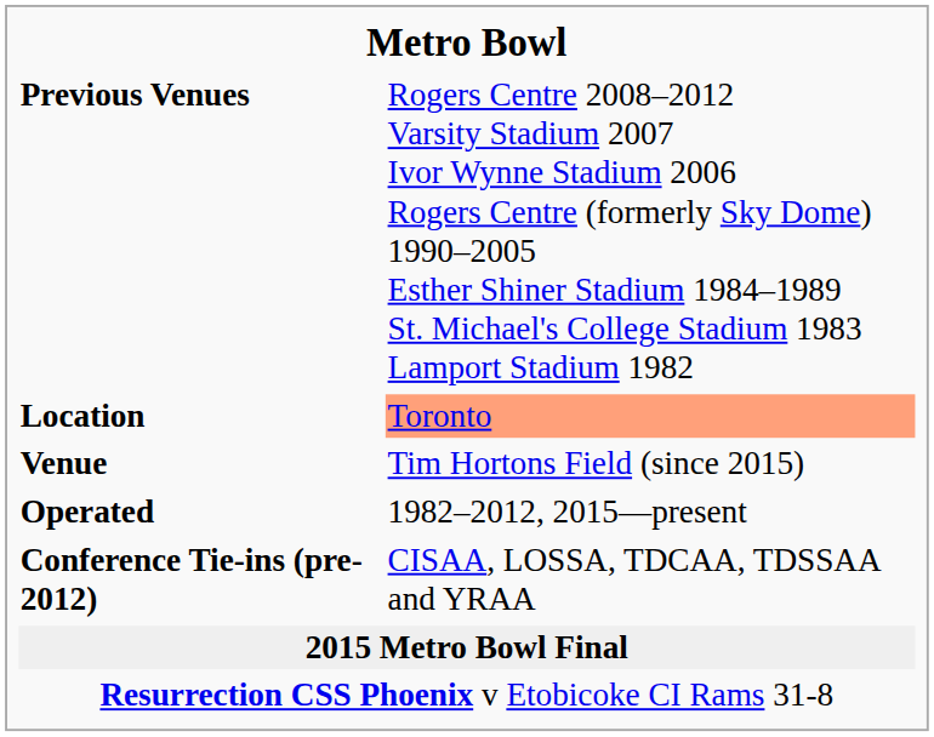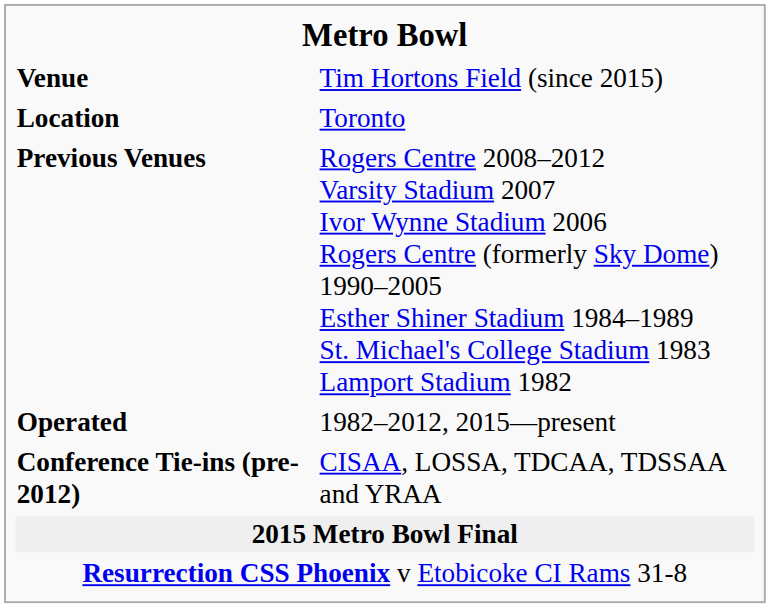 <table class="infobox" style="width:28em; font-size:90%;">
 <tr>
 <th colspan="2" style="font-size: larger; text-align: center;">Metro Bowl</th>
 </tr>
 <tr>
-<td style="vertical-align:top;"><strong>Previous Venues</strong></td>
-<td style="vertical-align:middle;"><a href='#'>Rogers Centre</a> 2008–2012<br> <a href='#'>Varsity Stadium</a> 2007<br><a href='#'>Ivor Wynne Stadium</a> 2006<br><a href='#'>Rogers Centre</a> (formerly <a href='#'>Sky Dome</a>) 1990–2005<br><a href='#'>Esther Shiner Stadium</a> 1984–1989 <br> <a href='#'>St. Michael's College Stadium</a> 1983<br> <a href='#'>Lamport Stadium</a> 1982</td>
+<td><strong>Venue</strong></td>
+<td><a href='#'>Tim Hortons Field</a> (since 2015)</td>
 </tr>
 <tr>
 <td><strong>Location</strong></td>
-<td style="background: lightsalmon;"><a href='#'>Toronto</a></td>
+<td><a href='#'>Toronto</a></td>
 </tr>
 <tr>
-<td><strong>Venue</strong></td>
-<td><a href='#'>Tim Hortons Field</a> (since 2015)</td>
+<td style="vertical-align:top;"><strong>Previous Venues</strong></td>
+<td style="vertical-align:middle;"><a href='#'>Rogers Centre</a> 2008–2012<br> <a href='#'>Varsity Stadium</a> 2007<br><a href='#'>Ivor Wynne Stadium</a> 2006<br><a href='#'>Rogers Centre</a> (formerly <a href='#'>Sky Dome</a>) 1990–2005<br><a href='#'>Esther Shiner Stadium</a> 1984–1989 <br> <a href='#'>St. Michael's College Stadium</a> 1983<br> <a href='#'>Lamport Stadium</a> 1982</td>
 </tr>
 <tr>
 <td><strong>Operated</strong></td>
 <td>1982–2012, 2015—present</td>
 </tr>
 <tr>
 <td style="vertical-align:middle;"><strong>Conference Tie-ins (pre-2012)</strong></td>
 <td><a href='#'>CISAA</a>, LOSSA, TDCAA, TDSSAA and YRAA</td>
 </tr>
 <tr>
 <td style="background:#efefef; text-align: center;" colspan="2"><strong>2015 Metro Bowl Final</strong></td>
 </tr>
 <tr>
 <td colspan="2" align="center"><strong><a href='#'>Resurrection CSS Phoenix</a></strong> v <a href='#'>Etobicoke CI Rams</a> 31-8</td>
 </tr>
 </table>
